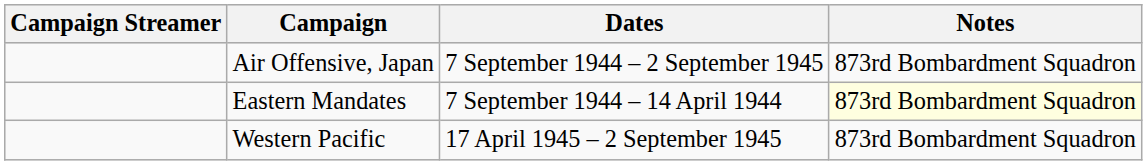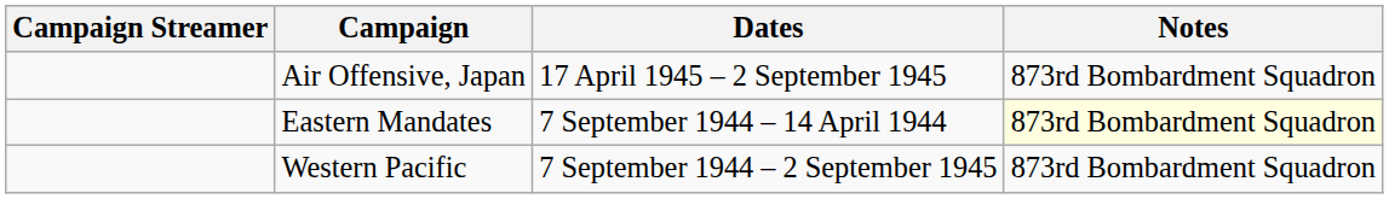 <table class="wikitable">
 <tr style="background:#efefef;">
 <th>Campaign Streamer</th>
 <th>Campaign</th>
 <th>Dates</th>
 <th>Notes</th>
 </tr>
 <tr>
 <td></td>
 <td>Air Offensive, Japan</td>
-<td>7 September 1944 – 2 September 1945</td>
+<td>17 April 1945 – 2 September 1945</td>
 <td>873rd Bombardment Squadron</td>
 </tr>
 <tr>
 <td></td>
 <td>Eastern Mandates</td>
 <td>7 September 1944 – 14 April 1944</td>
 <td style="background: lightyellow;">873rd Bombardment Squadron</td>
 </tr>
 <tr>
 <td></td>
 <td>Western Pacific</td>
-<td>17 April 1945 – 2 September 1945</td>
+<td>7 September 1944 – 2 September 1945</td>
 <td>873rd Bombardment Squadron</td>
 </tr>
 </table>
